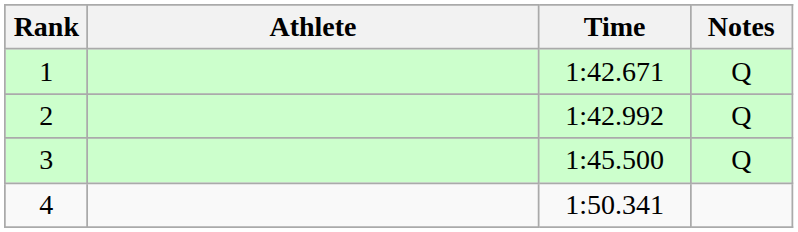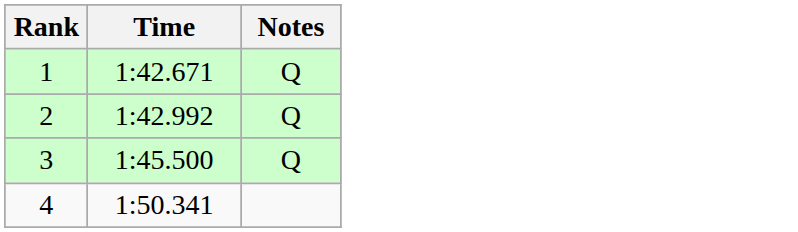 <table class=wikitable style="text-align:center">
 <tr>
 <th width=40>Rank</th>
-<th width=250>Athlete</th>
 <th width=80>Time</th>
 <th width=50>Notes</th>
 </tr>
 <tr bgcolor="ccffcc">
 <td>1</td>
-<td align=left></td>
 <td>1:42.671</td>
 <td>Q</td>
 </tr>
 <tr bgcolor="ccffcc">
 <td>2</td>
-<td align=left></td>
 <td>1:42.992</td>
 <td>Q</td>
 </tr>
 <tr bgcolor="ccffcc">
 <td>3</td>
-<td align=left></td>
 <td>1:45.500</td>
 <td>Q</td>
 </tr>
 <tr>
 <td>4</td>
-<td align=left></td>
 <td>1:50.341</td>
 <td></td>
 </tr>
 </table>
